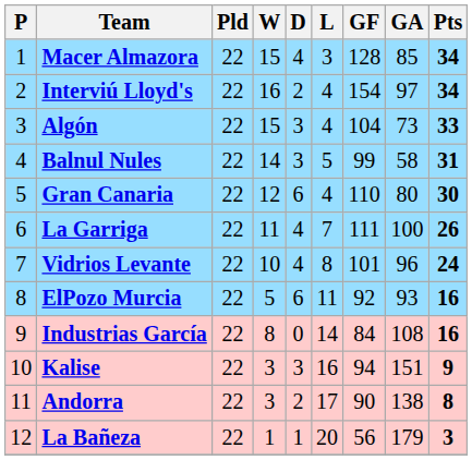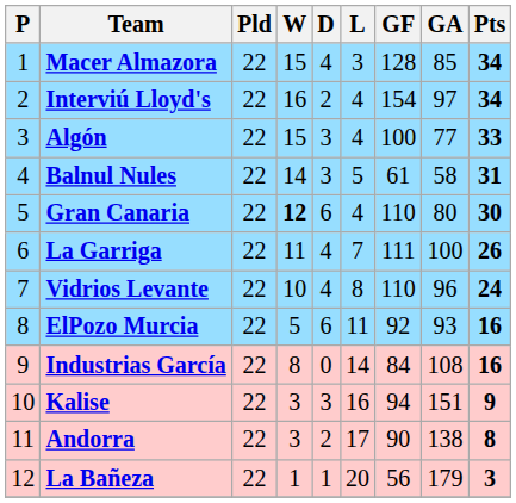 <table class="wikitable sortable" style="text-align: center;">
 <tr>
 <th align="center">P</th>
 <th align="center">Team</th>
 <th align="center">Pld</th>
 <th align="center">W</th>
 <th align="center">D</th>
 <th align="center">L</th>
 <th align="center">GF</th>
 <th align="center">GA</th>
 <th align="center">Pts</th>
 </tr>
 <tr ! style="background:#97DEFF;">
 <td>1</td>
 <td align="left"><strong><a href='#'>Macer Almazora</a></strong></td>
 <td>22</td>
 <td>15</td>
 <td>4</td>
 <td>3</td>
 <td>128</td>
 <td>85</td>
 <td><strong>34</strong></td>
 </tr>
 <tr ! style="background:#97DEFF;">
 <td>2</td>
 <td align="left"><strong><a href='#'>Interviú Lloyd's</a></strong></td>
 <td>22</td>
 <td>16</td>
 <td>2</td>
 <td>4</td>
 <td>154</td>
 <td>97</td>
 <td><strong>34</strong></td>
 </tr>
 <tr ! style="background:#97DEFF;">
 <td>3</td>
 <td align="left"><strong><a href='#'>Algón</a></strong></td>
 <td>22</td>
 <td>15</td>
 <td>3</td>
 <td>4</td>
-<td>104</td>
-<td>73</td>
+<td>100</td>
+<td>77</td>
 <td><strong>33</strong></td>
 </tr>
 <tr ! style="background:#97DEFF;">
 <td>4</td>
 <td align="left"><strong><a href='#'>Balnul Nules</a></strong></td>
 <td>22</td>
 <td>14</td>
 <td>3</td>
 <td>5</td>
-<td>99</td>
+<td>61</td>
 <td>58</td>
 <td><strong>31</strong></td>
 </tr>
 <tr ! style="background:#97DEFF;">
 <td>5</td>
 <td align="left"><strong><a href='#'>Gran Canaria</a></strong></td>
 <td>22</td>
-<td>12</td>
+<td><strong>12</strong></td>
 <td>6</td>
 <td>4</td>
 <td>110</td>
 <td>80</td>
 <td><strong>30</strong></td>
 </tr>
 <tr ! style="background:#97DEFF;">
 <td>6</td>
 <td align="left"><strong><a href='#'>La Garriga</a></strong></td>
 <td>22</td>
 <td>11</td>
 <td>4</td>
 <td>7</td>
 <td>111</td>
 <td>100</td>
 <td><strong>26</strong></td>
 </tr>
 <tr ! style="background:#97DEFF;">
 <td>7</td>
 <td align="left"><strong><a href='#'>Vidrios Levante</a></strong></td>
 <td>22</td>
 <td>10</td>
 <td>4</td>
 <td>8</td>
-<td>101</td>
+<td>110</td>
 <td>96</td>
 <td><strong>24</strong></td>
 </tr>
 <tr ! style="background:#97DEFF;">
 <td>8</td>
 <td align="left"><strong><a href='#'>ElPozo Murcia</a></strong></td>
 <td>22</td>
 <td>5</td>
 <td>6</td>
 <td>11</td>
 <td>92</td>
 <td>93</td>
 <td><strong>16</strong></td>
 </tr>
 <tr ! style="background:#FFCCCC;">
 <td>9</td>
 <td align="left"><strong><a href='#'>Industrias García</a></strong></td>
 <td>22</td>
 <td>8</td>
 <td>0</td>
 <td>14</td>
 <td>84</td>
 <td>108</td>
 <td><strong>16</strong></td>
 </tr>
 <tr ! style="background:#FFCCCC;">
 <td>10</td>
 <td align="left"><strong><a href='#'>Kalise</a></strong></td>
 <td>22</td>
 <td>3</td>
 <td>3</td>
 <td>16</td>
 <td>94</td>
 <td>151</td>
 <td><strong>9</strong></td>
 </tr>
 <tr ! style="background:#FFCCCC;">
 <td>11</td>
 <td align="left"><strong><a href='#'>Andorra</a></strong></td>
 <td>22</td>
 <td>3</td>
 <td>2</td>
 <td>17</td>
 <td>90</td>
 <td>138</td>
 <td><strong>8</strong></td>
 </tr>
 <tr ! style="background:#FFCCCC;">
 <td>12</td>
 <td align="left"><strong><a href='#'>La Bañeza</a></strong></td>
 <td>22</td>
 <td>1</td>
 <td>1</td>
 <td>20</td>
 <td>56</td>
 <td>179</td>
 <td><strong>3</strong></td>
 </tr>
 <tr>
 </tr>
 </table>
